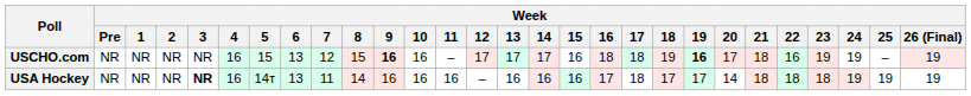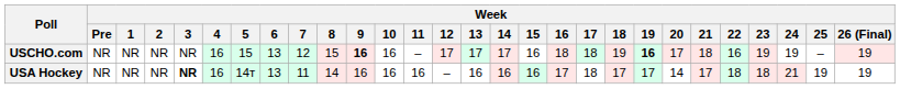 <table class="wikitable" style="white-space:nowrap;">
 <tr>
 <th scope="col" width="100" rowspan="2">Poll</th>
 <th colspan="28">Week</th>
 </tr>
 <tr>
 <th scope="col" width="30">Pre</th>
 <th scope="col" width="30">1</th>
 <th scope="col" width="30">2</th>
 <th scope="col" width="30">3</th>
 <th scope="col" width="30">4</th>
 <th scope="col" width="30">5</th>
 <th scope="col" width="30">6</th>
 <th scope="col" width="30">7</th>
 <th scope="col" width="30">8</th>
 <th scope="col" width="30">9</th>
 <th scope="col" width="30">10</th>
 <th scope="col" width="30">11</th>
 <th scope="col" width="30">12</th>
 <th scope="col" width="30">13</th>
 <th scope="col" width="30">14</th>
 <th scope="col" width="30">15</th>
 <th scope="col" width="30">16</th>
 <th scope="col" width="30">17</th>
 <th scope="col" width="30">18</th>
 <th scope="col" width="30">19</th>
 <th scope="col" width="30">20</th>
 <th scope="col" width="30">21</th>
 <th scope="col" width="30">22</th>
 <th scope="col" width="30">23</th>
 <th scope="col" width="30">24</th>
 <th scope="col" width="30">25</th>
 <th scope="col" width="30">26 (Final)</th>
 </tr>
 <tr style="text-align:center;">
 <th>USCHO.com</th>
 <td bgcolor=FFFFFF>NR</td>
 <td bgcolor=FFFFFF>NR</td>
 <td bgcolor=FFFFFF>NR</td>
 <td bgcolor=FFFFFF>NR</td>
 <td bgcolor=D8FFEB>16</td>
 <td bgcolor=D8FFEB>15</td>
 <td bgcolor=D8FFEB>13</td>
 <td bgcolor=D8FFEB>12</td>
 <td bgcolor=FFE6E6>15</td>
 <td bgcolor=FFE6E6><strong>16</strong></td>
 <td bgcolor=FFFFFF>16</td>
 <td bgcolor=FFFFFF>–</td>
 <td bgcolor=FFE6E6>17</td>
 <td bgcolor=D8FFEB>17</td>
 <td bgcolor=FFE6E6>17</td>
 <td bgcolor=FFFFFF>16</td>
 <td bgcolor=FFE6E6>18</td>
 <td bgcolor=D8FFEB>18</td>
 <td bgcolor=FFE6E6>19</td>
 <td bgcolor=D8FFEB><strong>16</strong></td>
 <td bgcolor=FFE6E6>17</td>
 <td bgcolor=FFE6E6>18</td>
 <td bgcolor=D8FFEB>16</td>
 <td bgcolor=FFE6E6>19</td>
 <td bgcolor=FFFFFF>19</td>
 <td bgcolor=FFFFFF>–</td>
 <td bgcolor=FFE6E6>19</td>
 </tr>
 <tr style="text-align:center;">
 <th>USA Hockey</th>
 <td bgcolor=FFFFFF>NR</td>
 <td bgcolor=FFFFFF>NR</td>
 <td bgcolor=FFFFFF>NR</td>
 <td bgcolor=FFFFFF><strong>NR</strong></td>
 <td bgcolor=D8FFEB>16</td>
 <td bgcolor=D8FFEB>14т</td>
 <td bgcolor=D8FFEB>13</td>
 <td bgcolor=D8FFEB>11</td>
 <td bgcolor=FFE6E6>14</td>
 <td bgcolor=FFE6E6>16</td>
 <td bgcolor=FFFFFF>16</td>
 <td bgcolor=FFFFFF>16</td>
 <td bgcolor=FFFFFF>–</td>
 <td bgcolor=FFFFFF>16</td>
 <td bgcolor=FFE6E6>16</td>
 <td bgcolor=D8FFEB>16</td>
 <td bgcolor=FFE6E6>17</td>
 <td bgcolor=FFFFFF>18</td>
 <td bgcolor=FFE6E6>17</td>
 <td bgcolor=D8FFEB>17</td>
 <td bgcolor=FFFFFF>14</td>
-<td bgcolor=FFE6E6>18</td>
+<td bgcolor=FFE6E6>17</td>
 <td bgcolor=D8FFEB>18</td>
 <td bgcolor=FFE6E6>18</td>
-<td bgcolor=FFE6E6>19</td>
+<td bgcolor=FFE6E6>21</td>
 <td bgcolor=FFFFFF>19</td>
 <td bgcolor=FFFFFF>19</td>
 </tr>
 </table>
